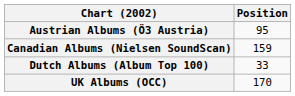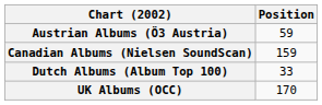 <table class="wikitable sortable plainrowheaders" style="text-align:center">
 <tr>
 <th scope="col">Chart (2002)</th>
 <th scope="col">Position</th>
 </tr>
 <tr>
 <th scope="row">Austrian Albums (Ö3 Austria)</th>
-<td>95</td>
+<td>59</td>
 </tr>
 <tr>
 <th scope="row">Canadian Albums (Nielsen SoundScan)</th>
 <td>159</td>
 </tr>
 <tr>
 <th scope="row">Dutch Albums (Album Top 100)</th>
 <td>33</td>
 </tr>
 <tr>
 <th scope="row">UK Albums (OCC)</th>
 <td>170</td>
 </tr>
 </table>
